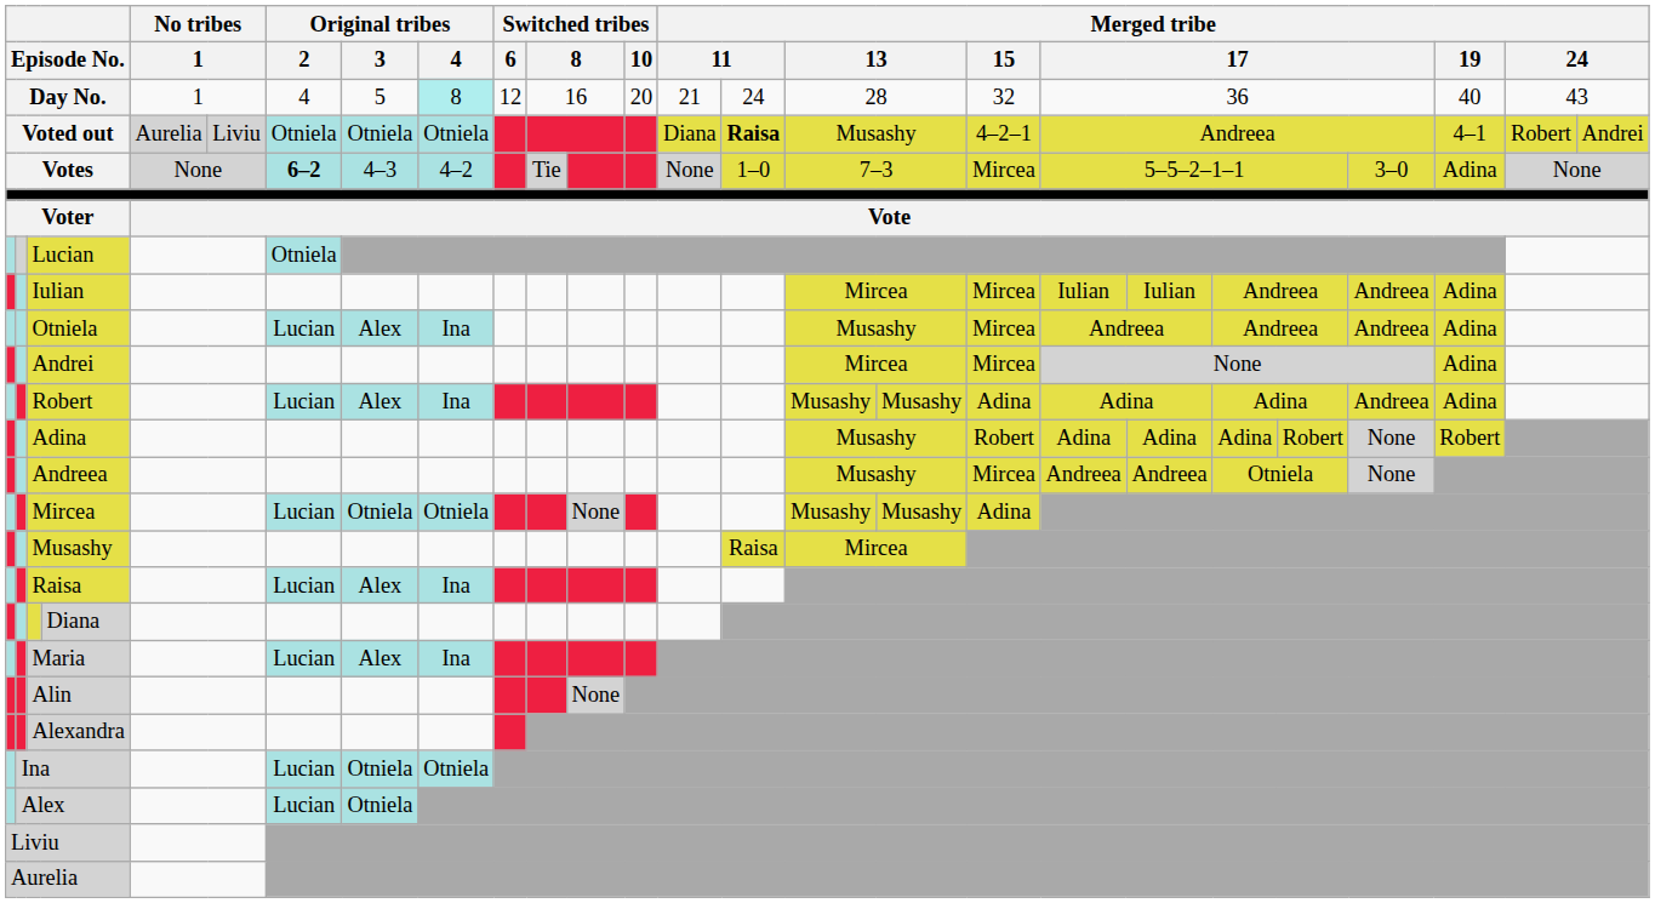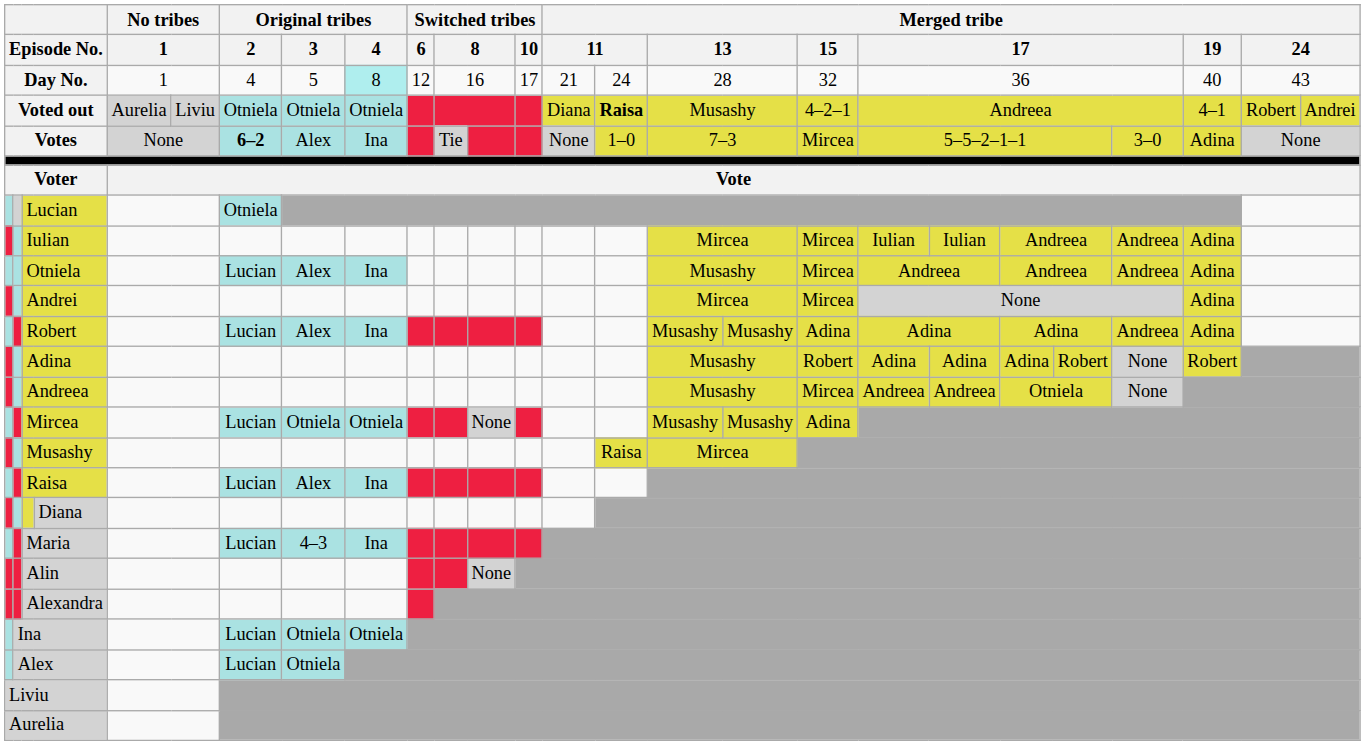 <table class="wikitable" style="text-align:center;font-size:85%;white-space:nowrap">
 <tr>
 <th colspan="4"></th>
 <th colspan="2">No tribes</th>
 <th colspan="3">Original tribes</th>
 <th colspan="4">Switched tribes</th>
 <th colspan="13">Merged tribe</th>
 </tr>
 <tr>
 <th colspan="4">Episode No.</th>
 <th colspan="2">1</th>
 <th>2</th>
 <th>3</th>
 <th>4</th>
 <th>6</th>
 <th colspan="2">8</th>
 <th>10</th>
 <th colspan="2">11</th>
 <th colspan="2">13</th>
 <th>15</th>
 <th colspan="5">17</th>
 <th>19</th>
 <th colspan="2">24</th>
 </tr>
 <tr>
 <th colspan="4">Day No.</th>
 <td colspan="2">1</td>
 <td>4</td>
 <td>5</td>
 <td style="background: paleturquoise;">8</td>
 <td>12</td>
 <td colspan="2">16</td>
-<td>20</td>
+<td>17</td>
 <td>21</td>
 <td>24</td>
 <td colspan="2">28</td>
 <td>32</td>
 <td colspan="5">36</td>
 <td>40</td>
 <td colspan="2">43</td>
 </tr>
 <tr>
 <th colspan="4">Voted out</th>
 <td bgcolor="lightgrey">Aurelia</td>
 <td bgcolor="lightgrey">Liviu</td>
 <td bgcolor="#AAE2E2">Otniela</td>
 <td bgcolor="#AAE2E2">Otniela</td>
 <td bgcolor="#AAE2E2">Otniela</td>
 <td bgcolor="#EE1F41"></td>
 <td colspan="2" bgcolor="#EE1F41"></td>
 <td bgcolor="#EE1F41"></td>
 <td bgcolor="#E5E047">Diana</td>
 <td bgcolor="#E5E047"><strong>Raisa</strong></td>
 <td colspan="2" bgcolor="#E5E047">Musashy</td>
 <td bgcolor="#E5E047">4–2–1</td>
 <td colspan="5" bgcolor="#E5E047">Andreea</td>
 <td bgcolor="#E5E047">4–1</td>
 <td bgcolor="#E5E047">Robert</td>
 <td bgcolor="#E5E047">Andrei</td>
 </tr>
 <tr>
 <th colspan="4">Votes</th>
 <td colspan="2" bgcolor="lightgrey">None</td>
 <td bgcolor="#AAE2E2"><strong>6–2</strong></td>
-<td bgcolor="#AAE2E2">4–3</td>
-<td bgcolor="#AAE2E2">4–2</td>
+<td bgcolor="#AAE2E2">Alex</td>
+<td bgcolor="#AAE2E2">Ina</td>
 <td bgcolor="#EE1F41"></td>
 <td bgcolor="lightgrey">Tie</td>
 <td bgcolor="#EE1F41"></td>
 <td bgcolor="#EE1F41"></td>
 <td bgcolor="lightgrey">None</td>
 <td bgcolor="#E5E047">1–0</td>
 <td colspan="2" bgcolor="#E5E047">7–3</td>
 <td bgcolor="#E5E047">Mircea</td>
 <td colspan="4" bgcolor="#E5E047">5–5–2–1–1</td>
 <td bgcolor="#E5E047">3–0</td>
 <td bgcolor="#E5E047">Adina</td>
 <td colspan="2" bgcolor="lightgrey">None</td>
 </tr>
 <tr bgcolor="black">
 <td colspan="26"></td>
 </tr>
 <tr>
 <th colspan="4">Voter</th>
 <th colspan="22">Vote</th>
 </tr>
 <tr>
 <td bgcolor="#AAE2E2"></td>
 <td bgcolor="lightgrey"></td>
 <td colspan="2" align="left" bgcolor="#E5E047">Lucian</td>
 <td colspan="2"></td>
 <td bgcolor="#AAE2E2">Otniela</td>
 <td colspan="17" bgcolor="darkgrey"></td>
 <td colspan="2"></td>
 </tr>
 <tr>
 <td bgcolor="#EE1F41"></td>
 <td bgcolor="#AAE2E2"></td>
 <td colspan="2" align="left" bgcolor="#E5E047">Iulian</td>
 <td colspan="2"></td>
 <td></td>
 <td></td>
 <td></td>
 <td></td>
 <td></td>
 <td></td>
 <td></td>
 <td></td>
 <td></td>
 <td colspan="2" bgcolor="#E5E047">Mircea</td>
 <td bgcolor="#E5E047">Mircea</td>
 <td bgcolor="#E5E047">Iulian</td>
 <td bgcolor="#E5E047">Iulian</td>
 <td colspan="2" bgcolor="#E5E047">Andreea</td>
 <td bgcolor="#E5E047">Andreea</td>
 <td bgcolor="#E5E047">Adina</td>
 <td colspan="2"></td>
 </tr>
 <tr>
 <td bgcolor="#AAE2E2"></td>
 <td bgcolor="#AAE2E2"></td>
 <td colspan="2" align="left" bgcolor="#E5E047">Otniela</td>
 <td colspan="2"></td>
 <td bgcolor="#AAE2E2">Lucian</td>
 <td bgcolor="#AAE2E2">Alex</td>
 <td bgcolor="#AAE2E2">Ina</td>
 <td></td>
 <td></td>
 <td></td>
 <td></td>
 <td></td>
 <td></td>
 <td colspan="2" bgcolor="#E5E047">Musashy</td>
 <td bgcolor="#E5E047">Mircea</td>
 <td colspan="2" bgcolor="#E5E047">Andreea</td>
 <td colspan="2" bgcolor="#E5E047">Andreea</td>
 <td bgcolor="#E5E047">Andreea</td>
 <td bgcolor="#E5E047">Adina</td>
 <td colspan="2"></td>
 </tr>
 <tr>
 <td bgcolor="#EE1F41"></td>
 <td bgcolor="#AAE2E2"></td>
 <td colspan="2" align="left" bgcolor="#E5E047">Andrei</td>
 <td colspan="2"></td>
 <td></td>
 <td></td>
 <td></td>
 <td></td>
 <td></td>
 <td></td>
 <td></td>
 <td></td>
 <td></td>
 <td colspan="2" bgcolor="#E5E047">Mircea</td>
 <td bgcolor="#E5E047">Mircea</td>
 <td colspan="5" bgcolor="lightgrey">None</td>
 <td bgcolor="#E5E047">Adina</td>
 <td colspan="2"></td>
 </tr>
 <tr>
 <td bgcolor="#AAE2E2"></td>
 <td bgcolor="#EE1F41"></td>
 <td colspan="2" align="left" bgcolor="#E5E047">Robert</td>
 <td colspan="2"></td>
 <td bgcolor="#AAE2E2">Lucian</td>
 <td bgcolor="#AAE2E2">Alex</td>
 <td bgcolor="#AAE2E2">Ina</td>
 <td bgcolor="#EE1F41"></td>
 <td bgcolor="#EE1F41"></td>
 <td bgcolor="#EE1F41"></td>
 <td bgcolor="#EE1F41"></td>
 <td></td>
 <td></td>
 <td bgcolor="#E5E047">Musashy</td>
 <td bgcolor="#E5E047">Musashy</td>
 <td bgcolor="#E5E047">Adina</td>
 <td colspan="2" bgcolor="#E5E047">Adina</td>
 <td colspan="2" bgcolor="#E5E047">Adina</td>
 <td bgcolor="#E5E047">Andreea</td>
 <td bgcolor="#E5E047">Adina</td>
 <td colspan="2"></td>
 </tr>
 <tr>
 <td bgcolor="#EE1F41"></td>
 <td bgcolor="#AAE2E2"></td>
 <td colspan="2" align="left" bgcolor="#E5E047">Adina</td>
 <td colspan="2"></td>
 <td></td>
 <td></td>
 <td></td>
 <td></td>
 <td></td>
 <td></td>
 <td></td>
 <td></td>
 <td></td>
 <td colspan="2" bgcolor="#E5E047">Musashy</td>
 <td bgcolor="#E5E047">Robert</td>
 <td bgcolor="#E5E047">Adina</td>
 <td bgcolor="#E5E047">Adina</td>
 <td bgcolor="#E5E047">Adina</td>
 <td bgcolor="#E5E047">Robert</td>
 <td bgcolor="lightgrey">None</td>
 <td bgcolor="#E5E047">Robert</td>
 <td colspan="2" bgcolor="darkgrey"></td>
 </tr>
 <tr>
 <td bgcolor="#EE1F41"></td>
 <td bgcolor="#AAE2E2"></td>
 <td colspan="2" align="left" bgcolor="#E5E047">Andreea</td>
 <td colspan="2"></td>
 <td></td>
 <td></td>
 <td></td>
 <td></td>
 <td></td>
 <td></td>
 <td></td>
 <td></td>
 <td></td>
 <td colspan="2" bgcolor="#E5E047">Musashy</td>
 <td bgcolor="#E5E047">Mircea</td>
 <td bgcolor="#E5E047">Andreea</td>
 <td bgcolor="#E5E047">Andreea</td>
 <td colspan="2" bgcolor="#E5E047">Otniela</td>
 <td bgcolor="lightgrey">None</td>
 <td colspan="3" bgcolor="darkgrey"></td>
 </tr>
 <tr>
 <td bgcolor="#AAE2E2"></td>
 <td bgcolor="#EE1F41"></td>
 <td colspan="2" align="left" bgcolor="#E5E047">Mircea</td>
 <td colspan="2"></td>
 <td bgcolor="#AAE2E2">Lucian</td>
 <td bgcolor="#AAE2E2">Otniela</td>
 <td bgcolor="#AAE2E2">Otniela</td>
 <td bgcolor="#EE1F41"></td>
 <td bgcolor="#EE1F41"></td>
 <td bgcolor="lightgrey">None</td>
 <td bgcolor="#EE1F41"></td>
 <td></td>
 <td></td>
 <td bgcolor="#E5E047">Musashy</td>
 <td bgcolor="#E5E047">Musashy</td>
 <td bgcolor="#E5E047">Adina</td>
 <td colspan="8" bgcolor="darkgrey"></td>
 </tr>
 <tr>
 <td bgcolor="#EE1F41"></td>
 <td bgcolor="#AAE2E2"></td>
 <td colspan="2" align="left" bgcolor="#E5E047">Musashy</td>
 <td colspan="2"></td>
 <td></td>
 <td></td>
 <td></td>
 <td></td>
 <td></td>
 <td></td>
 <td></td>
 <td></td>
 <td bgcolor="#E5E047">Raisa</td>
 <td colspan="2" bgcolor="#E5E047">Mircea</td>
 <td colspan="9" bgcolor="darkgrey"></td>
 </tr>
 <tr>
 <td bgcolor="#AAE2E2"></td>
 <td bgcolor="#EE1F41"></td>
 <td colspan="2" align="left" bgcolor="#E5E047">Raisa</td>
 <td colspan="2"></td>
 <td bgcolor="#AAE2E2">Lucian</td>
 <td bgcolor="#AAE2E2">Alex</td>
 <td bgcolor="#AAE2E2">Ina</td>
 <td bgcolor="#EE1F41"></td>
 <td bgcolor="#EE1F41"></td>
 <td bgcolor="#EE1F41"></td>
 <td bgcolor="#EE1F41"></td>
 <td></td>
 <td></td>
 <td colspan="11" bgcolor="darkgrey"></td>
 </tr>
 <tr>
 <td bgcolor="#EE1F41"></td>
 <td bgcolor="#AAE2E2"></td>
 <td bgcolor="#E5E047"></td>
 <td align="left" bgcolor="lightgrey">Diana</td>
 <td colspan="2"></td>
 <td></td>
 <td></td>
 <td></td>
 <td></td>
 <td></td>
 <td></td>
 <td></td>
 <td></td>
 <td colspan="12" bgcolor="darkgrey"></td>
 </tr>
 <tr>
 <td bgcolor="#AAE2E2"></td>
 <td bgcolor="#EE1F41"></td>
 <td colspan="2" align="left" bgcolor="lightgrey">Maria</td>
 <td colspan="2"></td>
 <td bgcolor="#AAE2E2">Lucian</td>
-<td bgcolor="#AAE2E2">Alex</td>
+<td bgcolor="#AAE2E2">4–3</td>
 <td bgcolor="#AAE2E2">Ina</td>
 <td bgcolor="#EE1F41"></td>
 <td bgcolor="#EE1F41"></td>
 <td bgcolor="#EE1F41"></td>
 <td bgcolor="#EE1F41"></td>
 <td colspan="13" bgcolor="darkgrey"></td>
 </tr>
 <tr>
 <td bgcolor="#EE1F41"></td>
 <td bgcolor="#EE1F41"></td>
 <td colspan="2" align="left" bgcolor="lightgrey">Alin</td>
 <td colspan="2"></td>
 <td></td>
 <td></td>
 <td></td>
 <td bgcolor="#EE1F41"></td>
 <td bgcolor="#EE1F41"></td>
 <td bgcolor="lightgrey">None</td>
 <td colspan="14" bgcolor="darkgrey"></td>
 </tr>
 <tr>
 <td bgcolor="#EE1F41"></td>
 <td bgcolor="#EE1F41"></td>
 <td colspan="2" align="left" bgcolor="lightgrey">Alexandra</td>
 <td colspan="2"></td>
 <td></td>
 <td></td>
 <td></td>
 <td bgcolor="#EE1F41"></td>
 <td colspan="16" bgcolor="darkgrey"></td>
 </tr>
 <tr>
 <td bgcolor="#AAE2E2"></td>
 <td colspan="3" align="left" bgcolor="lightgrey">Ina</td>
 <td colspan="2"></td>
 <td bgcolor="#AAE2E2">Lucian</td>
 <td bgcolor="#AAE2E2">Otniela</td>
 <td bgcolor="#AAE2E2">Otniela</td>
 <td colspan="17" bgcolor="darkgrey"></td>
 </tr>
 <tr>
 <td bgcolor="#AAE2E2"></td>
 <td colspan="3" align="left" bgcolor="lightgrey">Alex</td>
 <td colspan="2"></td>
 <td bgcolor="#AAE2E2">Lucian</td>
 <td bgcolor="#AAE2E2">Otniela</td>
 <td colspan="18" bgcolor="darkgrey"></td>
 </tr>
 <tr>
 <td colspan="4" align="left" bgcolor="lightgrey">Liviu</td>
 <td colspan="2"></td>
 <td colspan="20" bgcolor="darkgrey"></td>
 </tr>
 <tr>
 <td colspan="4" align="left" bgcolor="lightgrey">Aurelia</td>
 <td colspan="2"></td>
 <td colspan="20" bgcolor="darkgrey"></td>
 </tr>
 </table>
